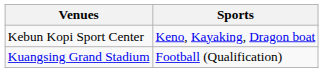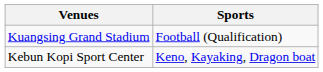 <table class="wikitable" style="margin-left:auto;margin-right:auto">
 <tr>
 <th>Venues</th>
 <th>Sports</th>
 </tr>
 <tr>
+<td><a href='#'>Kuangsing Grand Stadium</a></td>
+<td><a href='#'>Football</a> (Qualification)</td>
+</tr>
+<tr>
 <td>Kebun Kopi Sport Center</td>
 <td><a href='#'>Keno</a>, <a href='#'>Kayaking</a>, <a href='#'>Dragon boat</a></td>
 </tr>
-<tr>
-<td><a href='#'>Kuangsing Grand Stadium</a></td>
-<td><a href='#'>Football</a> (Qualification)</td>
-</tr>
 </table>
